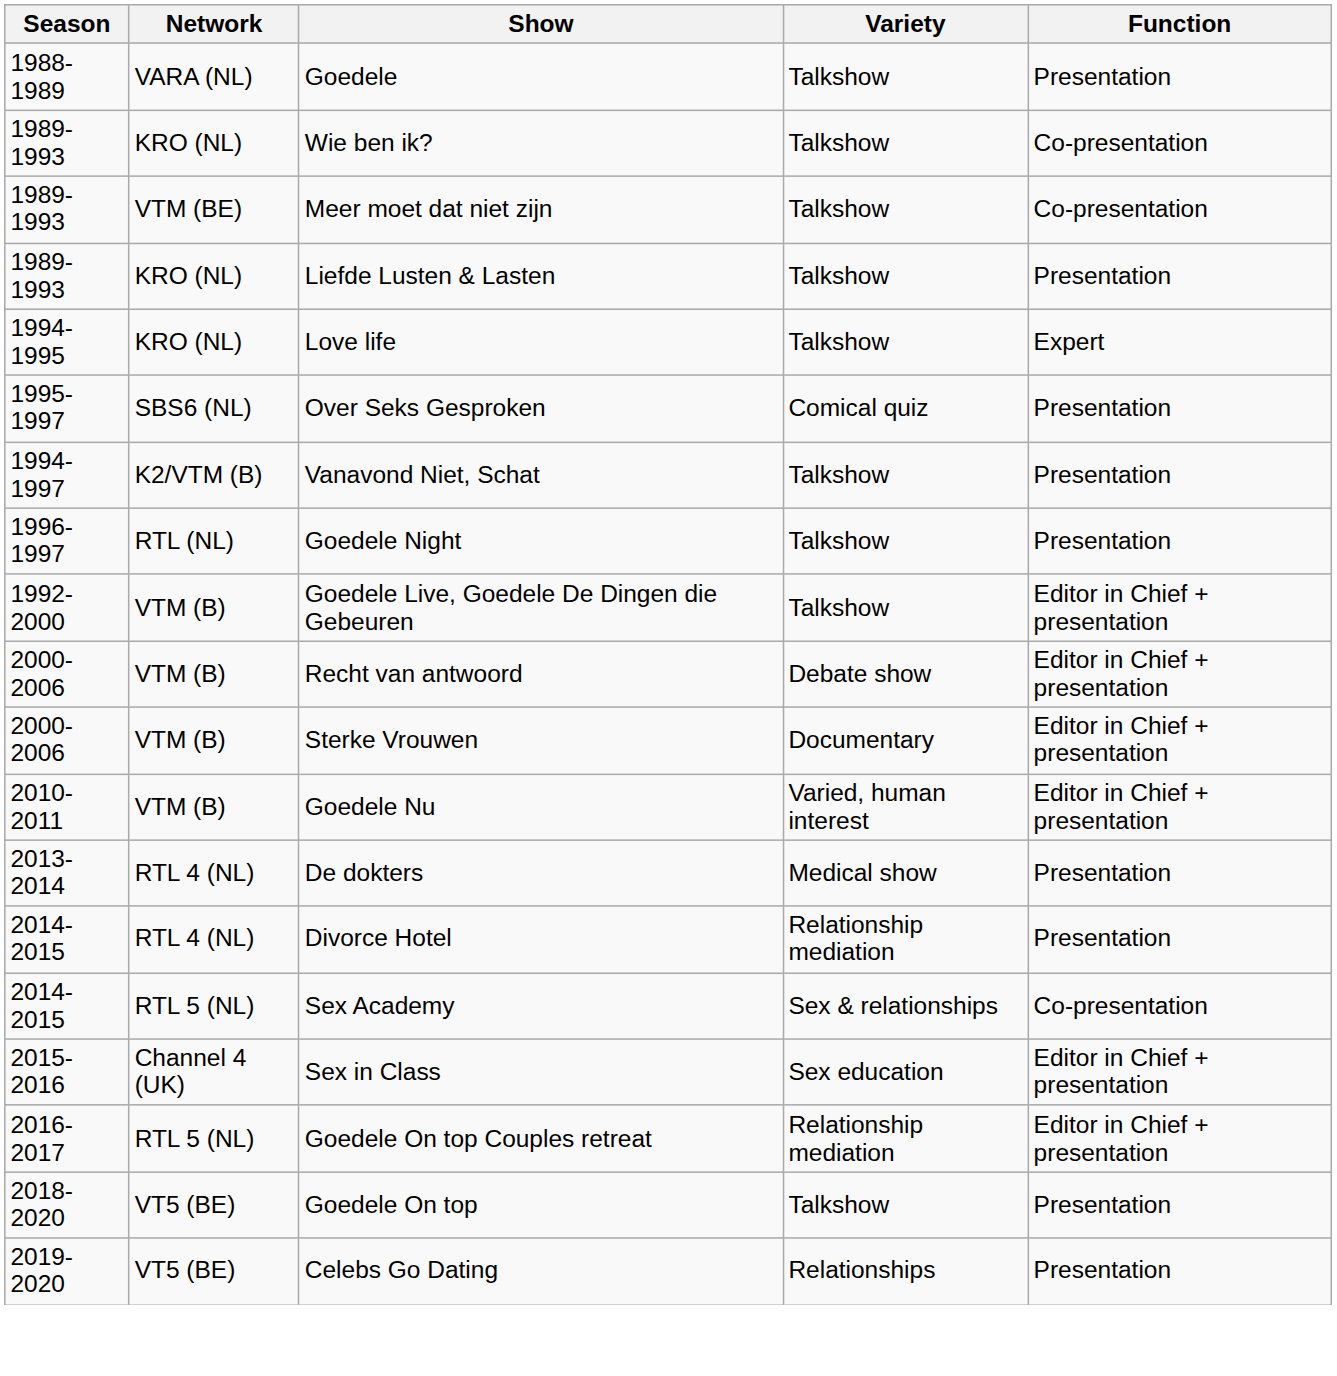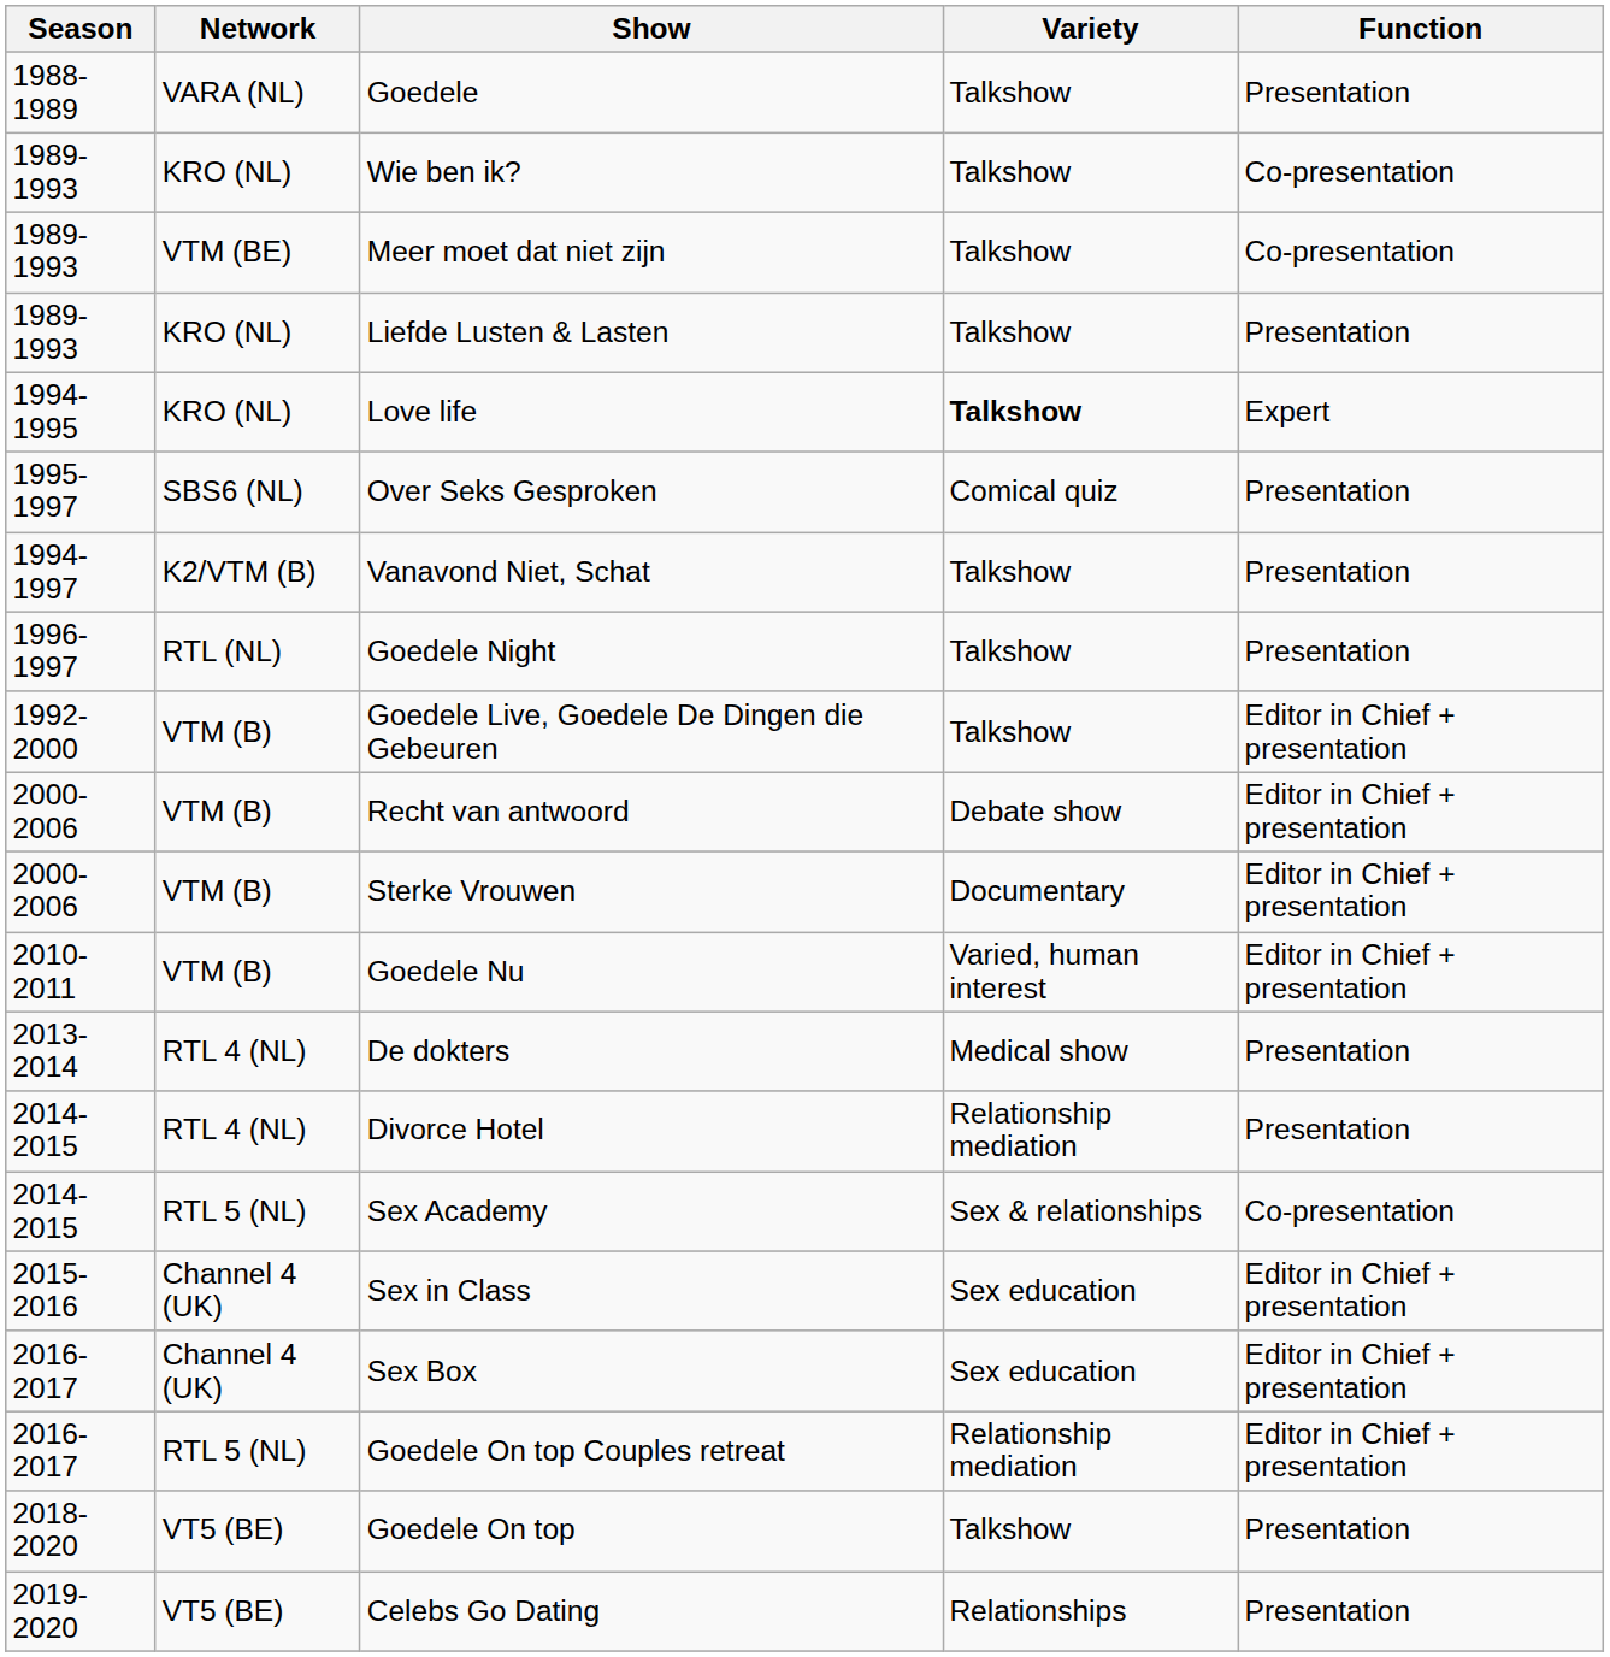 <table class="wikitable">
 <tr>
 <th>Season</th>
 <th>Network</th>
 <th>Show</th>
 <th>Variety</th>
 <th>Function</th>
 </tr>
 <tr>
 <td>1988-1989</td>
 <td>VARA (NL)</td>
 <td>Goedele</td>
 <td>Talkshow</td>
 <td>Presentation</td>
 </tr>
 <tr>
 <td>1989-1993</td>
 <td>KRO (NL)</td>
 <td>Wie ben ik?</td>
 <td>Talkshow</td>
 <td>Co-presentation</td>
 </tr>
 <tr>
 <td>1989-1993</td>
 <td>VTM (BE)</td>
 <td>Meer moet dat niet zijn</td>
 <td>Talkshow</td>
 <td>Co-presentation</td>
 </tr>
 <tr>
 <td>1989-1993</td>
 <td>KRO (NL)</td>
 <td>Liefde Lusten & Lasten</td>
 <td>Talkshow</td>
 <td>Presentation</td>
 </tr>
 <tr>
 <td>1994-1995</td>
 <td>KRO (NL)</td>
 <td>Love life</td>
-<td>Talkshow</td>
+<td><strong>Talkshow</strong></td>
 <td>Expert</td>
 </tr>
 <tr>
 <td>1995-1997</td>
 <td>SBS6 (NL)</td>
 <td>Over Seks Gesproken</td>
 <td>Comical quiz</td>
 <td>Presentation</td>
 </tr>
 <tr>
 <td>1994-1997</td>
 <td>K2/VTM (B)</td>
 <td>Vanavond Niet, Schat</td>
 <td>Talkshow</td>
 <td>Presentation</td>
 </tr>
 <tr>
 <td>1996-1997</td>
 <td>RTL (NL)</td>
 <td>Goedele Night</td>
 <td>Talkshow</td>
 <td>Presentation</td>
 </tr>
 <tr>
 <td>1992-2000</td>
 <td>VTM (B)</td>
 <td>Goedele Live, Goedele De Dingen die Gebeuren</td>
 <td>Talkshow</td>
 <td>Editor in Chief + presentation</td>
 </tr>
 <tr>
 <td>2000-2006</td>
 <td>VTM (B)</td>
 <td>Recht van antwoord</td>
 <td>Debate show</td>
 <td>Editor in Chief + presentation</td>
 </tr>
 <tr>
 <td>2000-2006</td>
 <td>VTM (B)</td>
 <td>Sterke Vrouwen</td>
 <td>Documentary</td>
 <td>Editor in Chief + presentation</td>
 </tr>
 <tr>
 <td>2010-2011</td>
 <td>VTM (B)</td>
 <td>Goedele Nu</td>
 <td>Varied, human interest</td>
 <td>Editor in Chief + presentation</td>
 </tr>
 <tr>
 <td>2013-2014</td>
 <td>RTL 4 (NL)</td>
 <td>De dokters</td>
 <td>Medical show</td>
 <td>Presentation</td>
 </tr>
 <tr>
 <td>2014-2015</td>
 <td>RTL 4 (NL)</td>
 <td>Divorce Hotel</td>
 <td>Relationship mediation</td>
 <td>Presentation</td>
 </tr>
 <tr>
 <td>2014-2015</td>
 <td>RTL 5 (NL)</td>
 <td>Sex Academy</td>
 <td>Sex & relationships</td>
 <td>Co-presentation</td>
 </tr>
 <tr>
 <td>2015-2016</td>
 <td>Channel 4 (UK)</td>
 <td>Sex in Class</td>
 <td>Sex education</td>
 <td>Editor in Chief + presentation</td>
 </tr>
 <tr>
 <td>2016-2017</td>
+<td>Channel 4 (UK)</td>
+<td>Sex Box</td>
+<td>Sex education</td>
+<td>Editor in Chief + presentation</td>
+</tr>
+<tr>
+<td>2016-2017</td>
 <td>RTL 5 (NL)</td>
 <td>Goedele On top Couples retreat</td>
 <td>Relationship mediation</td>
 <td>Editor in Chief + presentation</td>
 </tr>
 <tr>
 <td>2018-2020</td>
 <td>VT5 (BE)</td>
 <td>Goedele On top</td>
 <td>Talkshow</td>
 <td>Presentation</td>
 </tr>
 <tr>
 <td>2019-2020</td>
 <td>VT5 (BE)</td>
 <td>Celebs Go Dating</td>
 <td>Relationships</td>
 <td>Presentation</td>
 </tr>
 </table>
